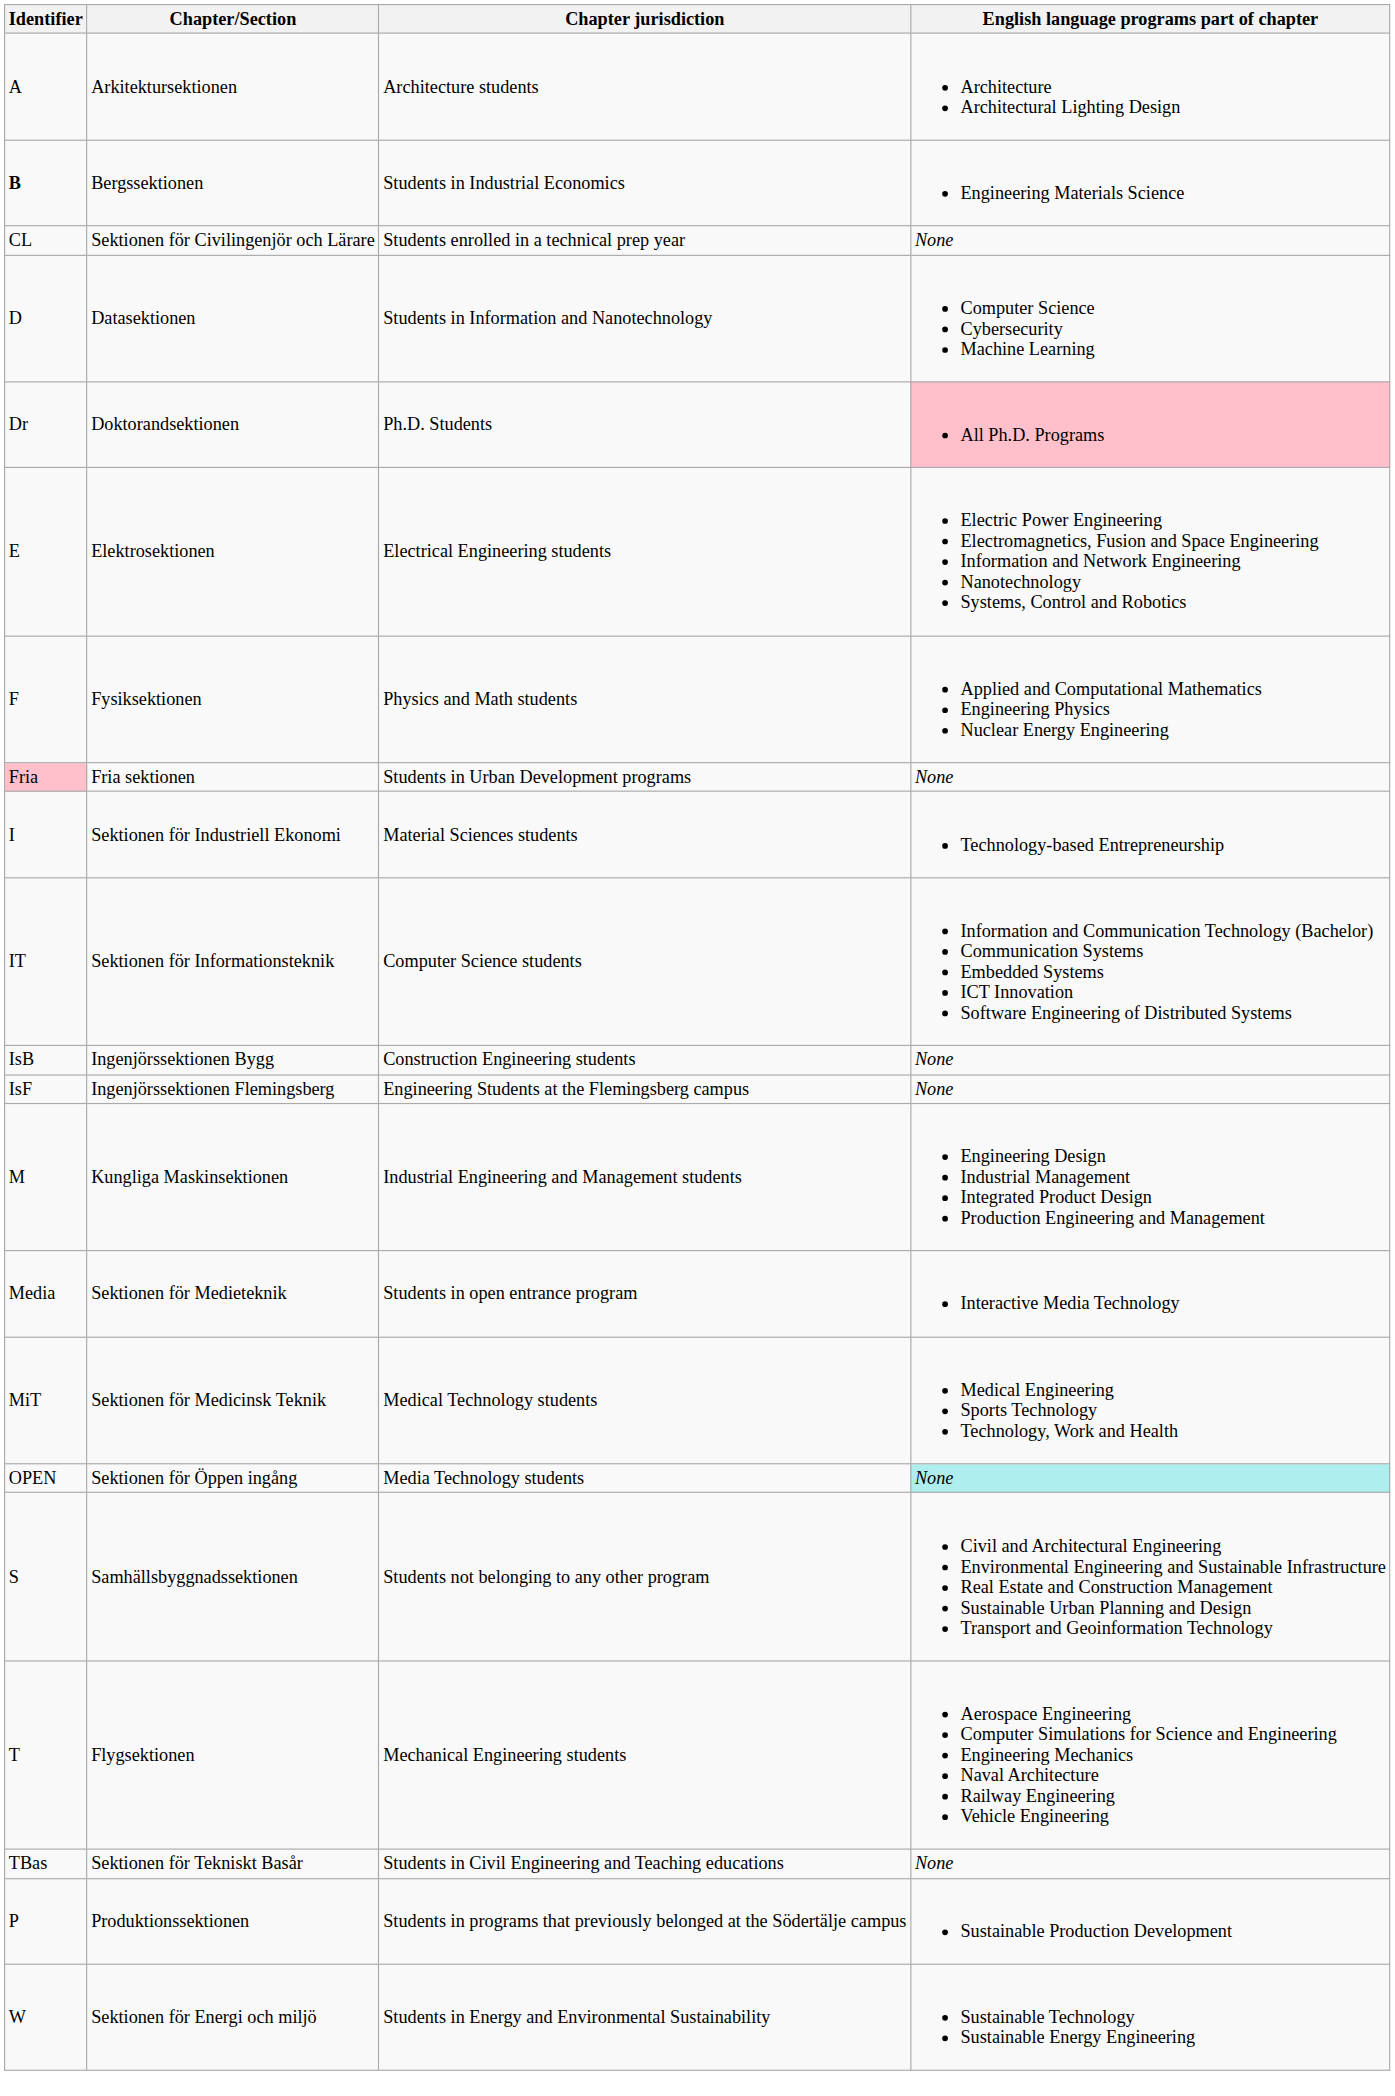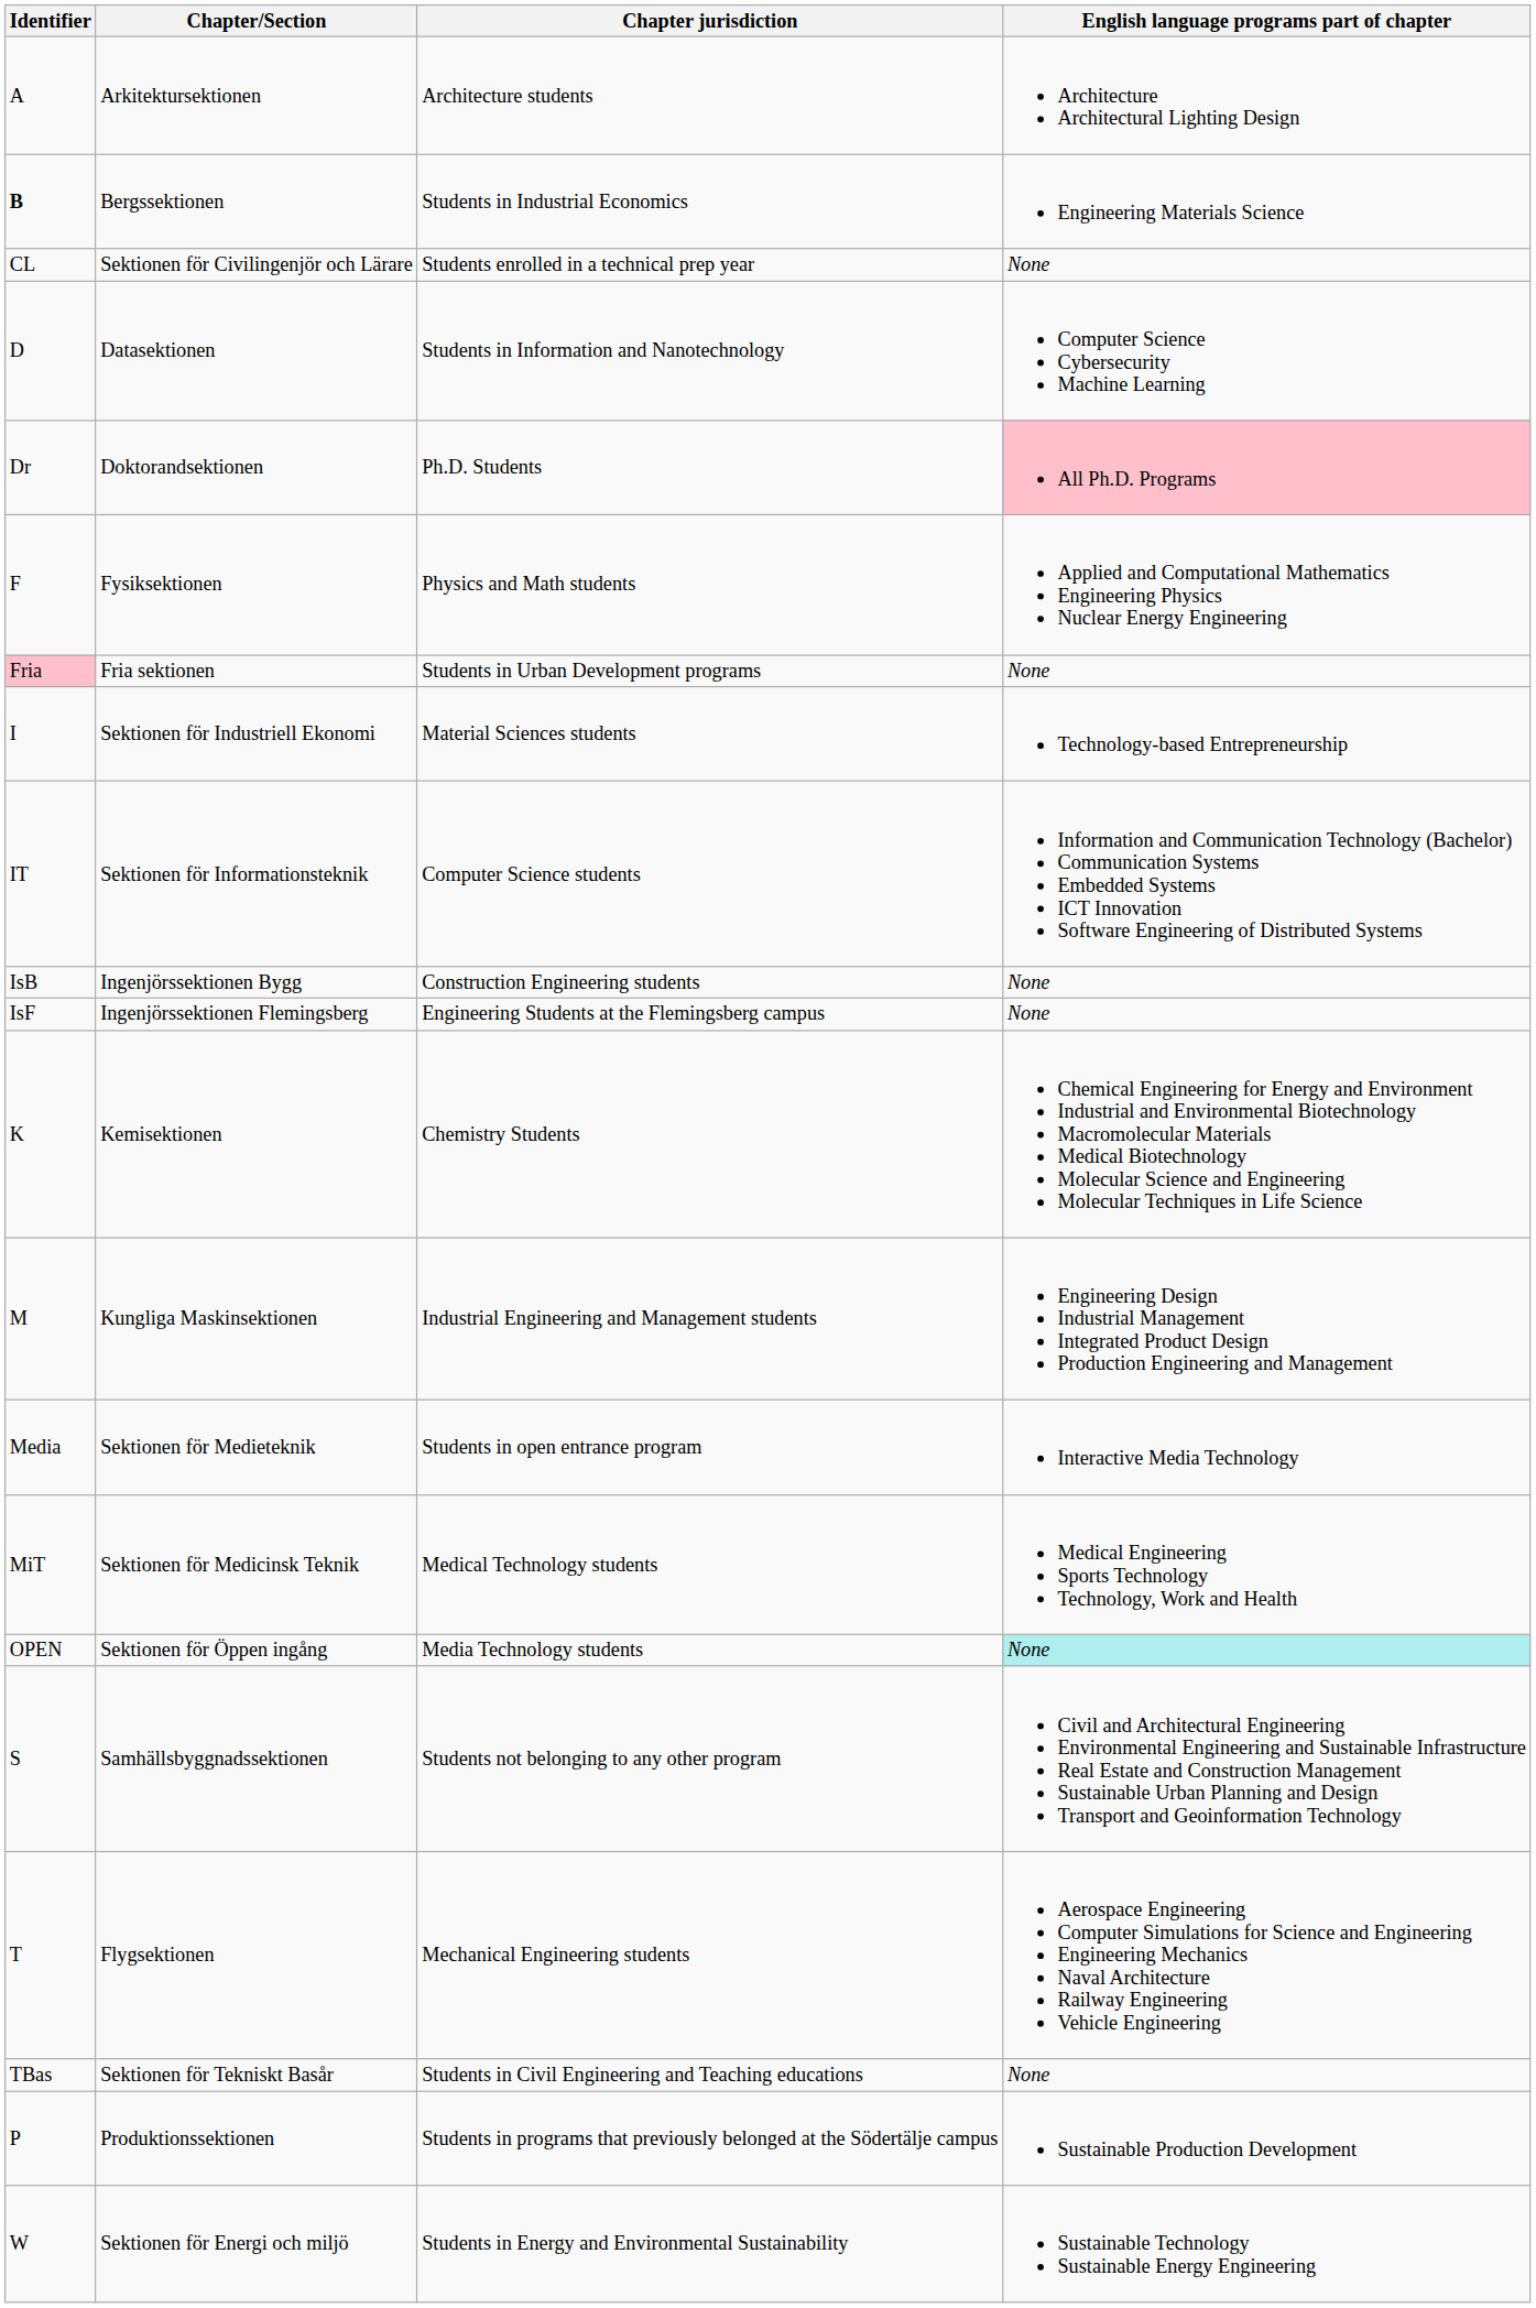 <table class="wikitable">
 <tr>
 <th>Identifier</th>
 <th>Chapter/Section</th>
 <th>Chapter jurisdiction</th>
 <th>English language programs part of chapter</th>
 </tr>
 <tr>
 <td>A</td>
 <td>Arkitektursektionen</td>
 <td>Architecture students</td>
 <td><br><ul><li>Architecture</li><li>Architectural Lighting Design</li></ul></td>
 </tr>
 <tr>
 <td><strong>B</strong></td>
 <td>Bergssektionen</td>
 <td>Students in Industrial Economics</td>
 <td><br><ul><li>Engineering Materials Science</li></ul></td>
 </tr>
 <tr>
 <td>CL</td>
 <td>Sektionen för Civilingenjör och Lärare</td>
 <td>Students enrolled in a technical prep year</td>
 <td><em>None</em></td>
 </tr>
 <tr>
 <td>D</td>
 <td>Datasektionen</td>
 <td>Students in Information and Nanotechnology</td>
 <td><br><ul><li>Computer Science</li><li>Cybersecurity</li><li>Machine Learning</li></ul></td>
 </tr>
 <tr>
 <td>Dr</td>
 <td>Doktorandsektionen</td>
 <td>Ph.D. Students</td>
 <td style="background: pink;"><br><ul><li>All Ph.D. Programs</li></ul></td>
 </tr>
 <tr>
-<td>E</td>
-<td>Elektrosektionen</td>
-<td>Electrical Engineering students</td>
-<td><br><ul><li>Electric Power Engineering</li><li>Electromagnetics, Fusion and Space Engineering</li><li>Information and Network Engineering</li><li>Nanotechnology</li><li>Systems, Control and Robotics</li></ul></td>
-</tr>
-<tr>
 <td>F</td>
 <td>Fysiksektionen</td>
 <td>Physics and Math students</td>
 <td><br><ul><li>Applied and Computational Mathematics</li><li>Engineering Physics</li><li>Nuclear Energy Engineering</li></ul></td>
 </tr>
 <tr>
 <td style="background: pink;">Fria</td>
 <td>Fria sektionen</td>
 <td>Students in Urban Development programs</td>
 <td><em>None</em></td>
 </tr>
 <tr>
 <td>I</td>
 <td>Sektionen för Industriell Ekonomi</td>
 <td>Material Sciences students</td>
 <td><br><ul><li>Technology-based Entrepreneurship</li></ul></td>
 </tr>
 <tr>
 <td>IT</td>
 <td>Sektionen för Informationsteknik</td>
 <td>Computer Science students</td>
 <td><br><ul><li>Information and Communication Technology (Bachelor)</li><li>Communication Systems</li><li>Embedded Systems</li><li>ICT Innovation</li><li>Software Engineering of Distributed Systems</li></ul></td>
 </tr>
 <tr>
 <td>IsB</td>
 <td>Ingenjörssektionen Bygg</td>
 <td>Construction Engineering students</td>
 <td><em>None</em></td>
 </tr>
 <tr>
 <td>IsF</td>
 <td>Ingenjörssektionen Flemingsberg</td>
 <td>Engineering Students at the Flemingsberg campus</td>
 <td><em>None</em></td>
+</tr>
+<tr>
+<td>K</td>
+<td>Kemisektionen</td>
+<td>Chemistry Students</td>
+<td><br><ul><li>Chemical Engineering for Energy and Environment</li><li>Industrial and Environmental Biotechnology</li><li>Macromolecular Materials</li><li>Medical Biotechnology</li><li>Molecular Science and Engineering</li><li>Molecular Techniques in Life Science</li></ul></td>
 </tr>
 <tr>
 <td>M</td>
 <td>Kungliga Maskinsektionen</td>
 <td>Industrial Engineering and Management students</td>
 <td><br><ul><li>Engineering Design</li><li>Industrial Management</li><li>Integrated Product Design</li><li>Production Engineering and Management</li></ul></td>
 </tr>
 <tr>
 <td>Media</td>
 <td>Sektionen för Medieteknik</td>
 <td>Students in open entrance program</td>
 <td><br><ul><li>Interactive Media Technology</li></ul></td>
 </tr>
 <tr>
 <td>MiT</td>
 <td>Sektionen för Medicinsk Teknik</td>
 <td>Medical Technology students</td>
 <td><br><ul><li>Medical Engineering</li><li>Sports Technology</li><li>Technology, Work and Health</li></ul></td>
 </tr>
 <tr>
 <td>OPEN</td>
 <td>Sektionen för Öppen ingång</td>
 <td>Media Technology students</td>
 <td style="background: paleturquoise;"><em>None</em></td>
 </tr>
 <tr>
 <td>S</td>
 <td>Samhällsbyggnadssektionen</td>
 <td>Students not belonging to any other program</td>
 <td><br><ul><li>Civil and Architectural Engineering</li><li>Environmental Engineering and Sustainable Infrastructure</li><li>Real Estate and Construction Management</li><li>Sustainable Urban Planning and Design</li><li>Transport and Geoinformation Technology</li></ul></td>
 </tr>
 <tr>
 <td>T</td>
 <td>Flygsektionen</td>
 <td>Mechanical Engineering students</td>
 <td><br><ul><li>Aerospace Engineering</li><li>Computer Simulations for Science and Engineering</li><li>Engineering Mechanics</li><li>Naval Architecture</li><li>Railway Engineering</li><li>Vehicle Engineering</li></ul></td>
 </tr>
 <tr>
 <td>TBas</td>
 <td>Sektionen för Tekniskt Basår</td>
 <td>Students in Civil Engineering and Teaching educations</td>
 <td><em>None</em></td>
 </tr>
 <tr>
 <td>P</td>
 <td>Produktionssektionen</td>
 <td>Students in programs that previously belonged at the Södertälje campus</td>
 <td><br><ul><li>Sustainable Production Development</li></ul></td>
 </tr>
 <tr>
 <td>W</td>
 <td>Sektionen för Energi och miljö</td>
 <td>Students in Energy and Environmental Sustainability</td>
 <td><br><ul><li>Sustainable Technology</li><li>Sustainable Energy Engineering</li></ul></td>
 </tr>
 </table>
